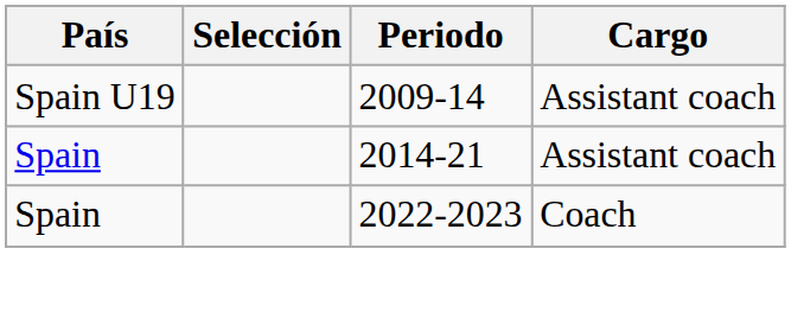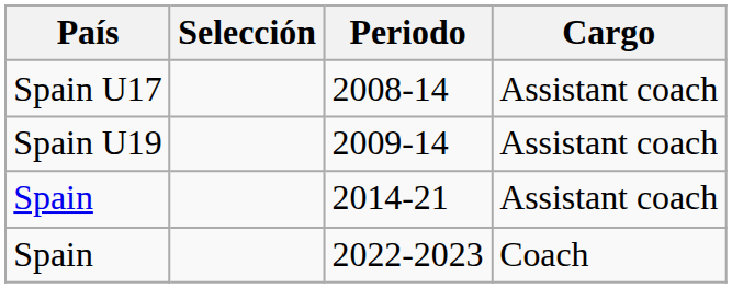 <table class="wikitable">
 <tr>
 <th>País</th>
 <th>Selección</th>
 <th>Periodo</th>
 <th>Cargo</th>
+</tr>
+<tr>
+<td>Spain U17</td>
+<td></td>
+<td>2008-14</td>
+<td>Assistant coach</td>
 </tr>
 <tr>
 <td>Spain U19</td>
 <td></td>
 <td>2009-14</td>
 <td>Assistant coach</td>
 </tr>
 <tr>
 <td><a href='#'>Spain</a></td>
 <td></td>
 <td>2014-21</td>
 <td>Assistant coach</td>
 </tr>
 <tr>
 <td>Spain</td>
 <td></td>
 <td>2022-2023</td>
 <td>Coach</td>
 </tr>
 </table>
